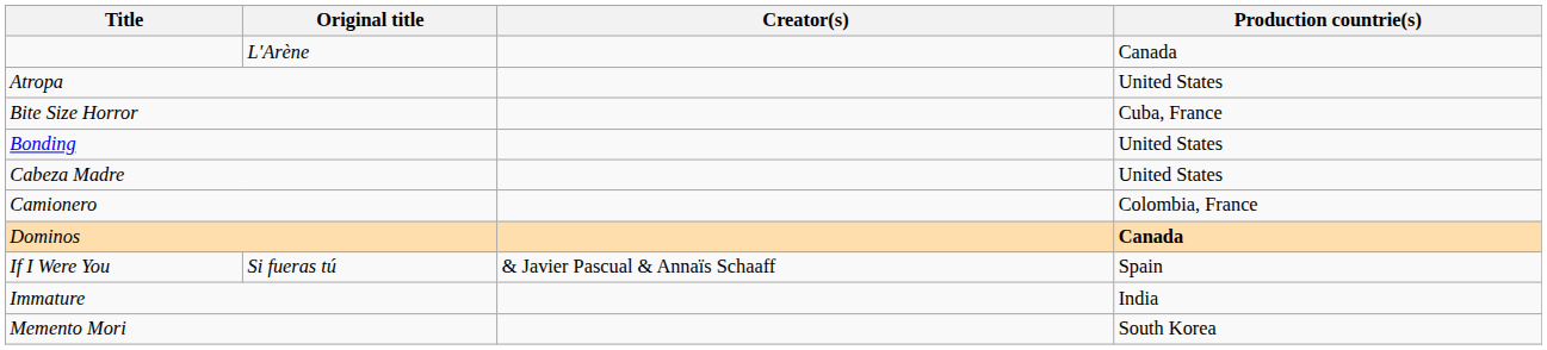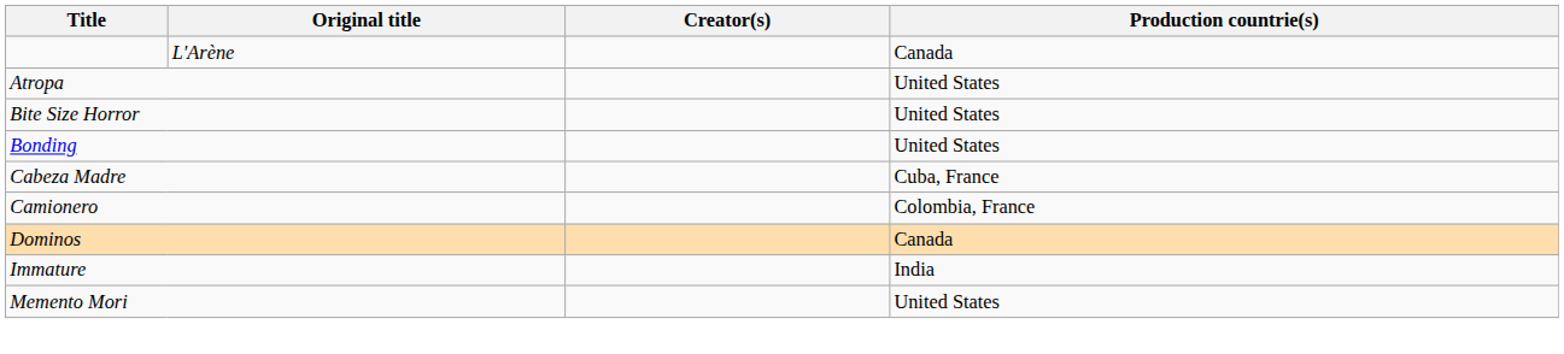 <table class="sortable wikitable" style="width:100%; margin-bottom:4px">
 <tr>
 <th scope="col">Title</th>
 <th scope="col">Original title</th>
 <th scope="col">Creator(s)</th>
 <th scope="col">Production countrie(s)</th>
 </tr>
 <tr>
 <td><em></em></td>
 <td><em>L'Arène</em></td>
 <td></td>
 <td>Canada</td>
 </tr>
 <tr>
 <td colspan="2"><em>Atropa</em></td>
 <td></td>
 <td>United States</td>
 </tr>
 <tr>
 <td colspan="2"><em>Bite Size Horror</em></td>
 <td></td>
-<td>Cuba, France</td>
+<td>United States</td>
 </tr>
 <tr>
 <td colspan="2"><em><a href='#'>Bonding</a></em></td>
 <td></td>
 <td>United States</td>
 </tr>
 <tr>
 <td colspan="2"><em>Cabeza Madre</em></td>
 <td></td>
-<td>United States</td>
+<td>Cuba, France</td>
 </tr>
 <tr>
 <td colspan="2"><em>Camionero</em></td>
 <td></td>
 <td>Colombia, France</td>
 </tr>
 <tr style="background:#FFDEAD;">
 <td colspan="2"><em>Dominos</em></td>
 <td></td>
-<td><strong>Canada</strong></td>
-</tr>
-<tr>
-<td><em>If I Were You</em></td>
-<td><em>Si fueras tú</em></td>
-<td> & Javier Pascual & Annaïs Schaaff</td>
-<td>Spain</td>
+<td>Canada</td>
 </tr>
 <tr>
 <td colspan="2"><em>Immature</em></td>
 <td></td>
 <td>India</td>
 </tr>
 <tr>
 <td colspan="2"><em>Memento Mori</em></td>
 <td></td>
-<td>South Korea</td>
+<td>United States</td>
 </tr>
 </table>
